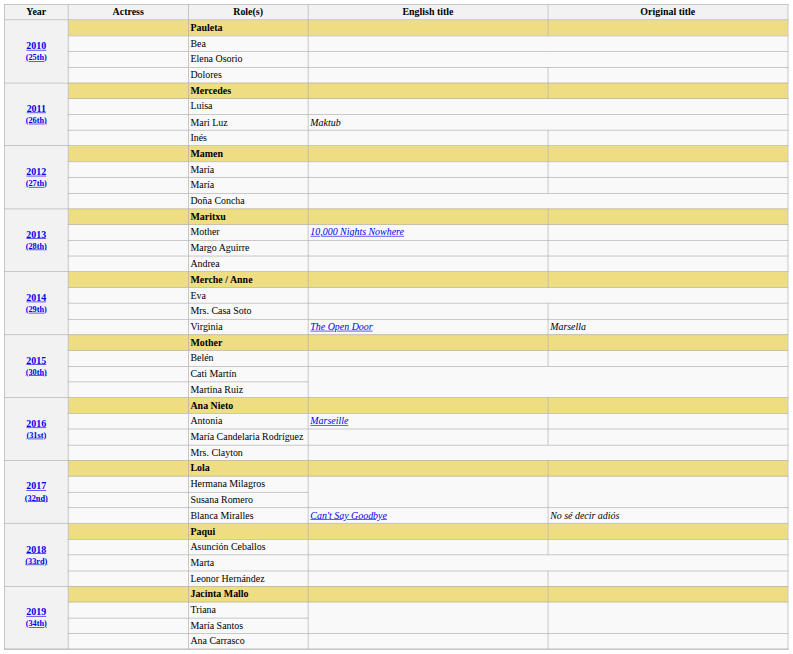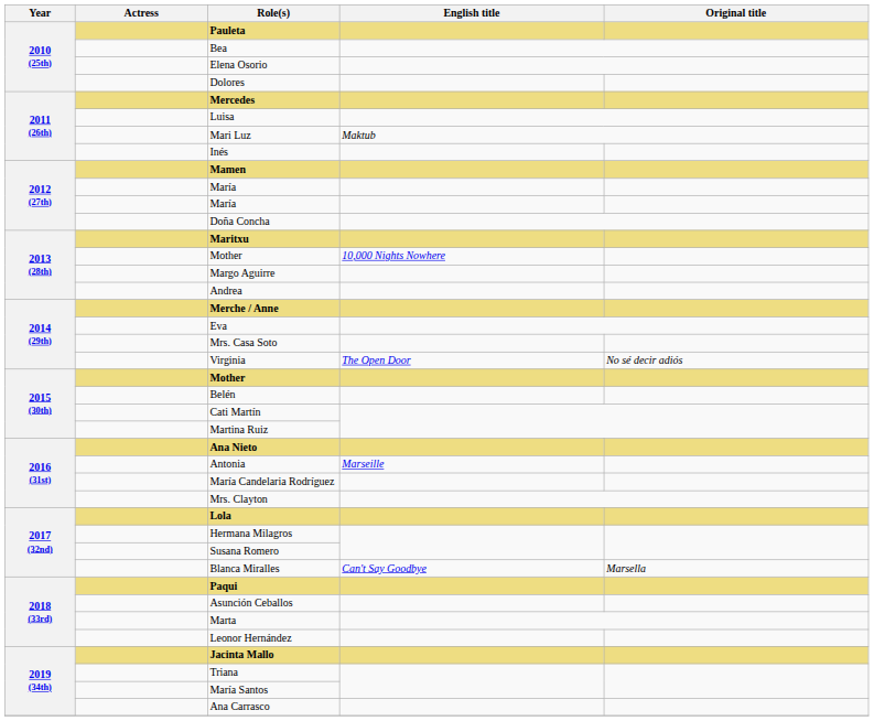 <table class="wikitable sortable" style="text-align:left;">
 <tr>
 <th scope="col" style="width:8%;">Year</th>
 <th scope="col" style="width:15%;">Actress</th>
 <th scope="col" style="width:15%;">Role(s)</th>
 <th scope="col" style="width:30%;">English title</th>
 <th scope="col" style="width:30%;">Original title</th>
 </tr>
 <tr>
 <th scope="row" rowspan=4 style="text-align:center"><a href='#'>2010</a> <br><small><a href='#'>(25th)</a></small></th>
 <td style="background:#eedd82;"><strong> </strong></td>
 <td style="background:#eedd82;"><strong>Pauleta</strong></td>
 <td style="background:#eedd82;"><strong><em></em></strong></td>
 <td style="background:#eedd82;"><strong><em></em></strong></td>
 </tr>
 <tr>
 <td></td>
 <td>Bea</td>
 <td colspan="2"><em></em></td>
 </tr>
 <tr>
 <td></td>
 <td>Elena Osorio</td>
 <td colspan="2"><em></em></td>
 </tr>
 <tr>
 <td></td>
 <td>Dolores</td>
 <td><em></em></td>
 <td><em></em></td>
 </tr>
 <tr>
 <th scope="row" rowspan=4 style="text-align:center"><a href='#'>2011</a> <br><small><a href='#'>(26th)</a></small></th>
 <td style="background:#eedd82;"><strong> </strong></td>
 <td style="background:#eedd82;"><strong>Mercedes</strong></td>
 <td style="background:#eedd82;"><strong><em></em></strong></td>
 <td style="background:#eedd82;"><strong><em></em></strong></td>
 </tr>
 <tr>
 <td></td>
 <td>Luisa</td>
 <td colspan="2"><em></em></td>
 </tr>
 <tr>
 <td></td>
 <td>Mari Luz</td>
 <td colspan="2"><em>Maktub</em></td>
 </tr>
 <tr>
 <td></td>
 <td>Inés</td>
 <td><em></em></td>
 <td><em></em></td>
 </tr>
 <tr>
 <th scope="row" rowspan=4 style="text-align:center"><a href='#'>2012</a> <br><small><a href='#'>(27th)</a></small></th>
 <td style="background:#eedd82;"><strong> </strong></td>
 <td style="background:#eedd82;"><strong>Mamen</strong></td>
 <td style="background:#eedd82;"><strong><em></em></strong></td>
 <td style="background:#eedd82;"><strong><em></em></strong></td>
 </tr>
 <tr>
 <td></td>
 <td>María</td>
 <td><em></em></td>
 <td><em></em></td>
 </tr>
 <tr>
 <td></td>
 <td>María</td>
 <td><em></em></td>
 <td><em></em></td>
 </tr>
 <tr>
 <td></td>
 <td>Doña Concha</td>
 <td colspan="2"><em></em></td>
 </tr>
 <tr>
 <th scope="row" rowspan=4 style="text-align:center"><a href='#'>2013</a> <br><small><a href='#'>(28th)</a></small></th>
 <td style="background:#eedd82;"><strong> </strong></td>
 <td style="background:#eedd82;"><strong>Maritxu</strong></td>
 <td style="background:#eedd82;"><strong><em></em></strong></td>
 <td style="background:#eedd82;"><strong><em></em></strong></td>
 </tr>
 <tr>
 <td></td>
 <td>Mother</td>
 <td><em><a href='#'>10,000 Nights Nowhere</a></em></td>
 <td><em></em></td>
 </tr>
 <tr>
 <td></td>
 <td>Margo Aguirre</td>
 <td><em></em></td>
 <td><em></em></td>
 </tr>
 <tr>
 <td></td>
 <td>Andrea</td>
 <td><em></em></td>
 <td><em></em></td>
 </tr>
 <tr>
 <th scope="row" rowspan=4 style="text-align:center"><a href='#'>2014</a> <br><small><a href='#'>(29th)</a></small></th>
 <td style="background:#eedd82;"><strong> </strong></td>
 <td style="background:#eedd82;"><strong>Merche / Anne</strong></td>
 <td style="background:#eedd82;"><strong><em></em></strong></td>
 <td style="background:#eedd82;"><strong><em></em></strong></td>
 </tr>
 <tr>
 <td></td>
 <td>Eva</td>
 <td colspan="2"><em></em></td>
 </tr>
 <tr>
 <td></td>
 <td>Mrs. Casa Soto</td>
 <td><em></em></td>
 <td><em></em></td>
 </tr>
 <tr>
 <td></td>
 <td>Virginia</td>
 <td><em><a href='#'>The Open Door</a></em></td>
-<td><em>Marsella</em></td>
+<td><em>No sé decir adiós</em></td>
 </tr>
 <tr>
 <th scope="row" rowspan=4 style="text-align:center"><a href='#'>2015</a> <br><small><a href='#'>(30th)</a></small></th>
 <td style="background:#eedd82;"><strong> </strong></td>
 <td style="background:#eedd82;"><strong>Mother</strong></td>
 <td style="background:#eedd82;"><strong><em></em></strong></td>
 <td style="background:#eedd82;"><strong><em></em></strong></td>
 </tr>
 <tr>
 <td></td>
 <td>Belén</td>
 <td><em></em></td>
 <td><em></em></td>
 </tr>
 <tr>
 <td></td>
 <td>Cati Martín</td>
 <td rowspan="2" colspan="2"><em></em></td>
 </tr>
 <tr>
 <td></td>
 <td>Martina Ruiz</td>
 </tr>
 <tr>
 <th scope="row" rowspan=4 style="text-align:center"><a href='#'>2016</a> <br><small><a href='#'>(31st)</a></small></th>
 <td style="background:#eedd82;"><strong> </strong></td>
 <td style="background:#eedd82;"><strong>Ana Nieto</strong></td>
 <td style="background:#eedd82;"><strong><em></em></strong></td>
 <td style="background:#eedd82;"><strong><em></em></strong></td>
 </tr>
 <tr>
 <td></td>
 <td>Antonia</td>
 <td><em><a href='#'>Marseille</a></em></td>
 <td><em></em></td>
 </tr>
 <tr>
 <td></td>
 <td>María Candelaria Rodríguez</td>
 <td><em></em></td>
 <td><em></em></td>
 </tr>
 <tr>
 <td></td>
 <td>Mrs. Clayton</td>
 <td colspan="2"><em></em></td>
 </tr>
 <tr>
 <th scope="row" rowspan=4 style="text-align:center"><a href='#'>2017</a> <br><small><a href='#'>(32nd)</a></small><br></th>
 <td style="background:#eedd82;"><strong> </strong></td>
 <td style="background:#eedd82;"><strong>Lola</strong></td>
 <td style="background:#eedd82;"><strong><em></em></strong></td>
 <td style="background:#eedd82;"><strong><em></em></strong></td>
 </tr>
 <tr>
 <td></td>
 <td>Hermana Milagros</td>
 <td rowspan="2"><em></em></td>
 <td rowspan="2"><em></em></td>
 </tr>
 <tr>
 <td></td>
 <td>Susana Romero</td>
 </tr>
 <tr>
 <td></td>
 <td>Blanca Miralles</td>
 <td><em><a href='#'>Can't Say Goodbye</a></em></td>
-<td><em>No sé decir adiós</em></td>
+<td><em>Marsella</em></td>
 </tr>
 <tr>
 <th scope="row" rowspan=4 style="text-align:center"><a href='#'>2018</a> <br><small><a href='#'>(33rd)</a></small><br></th>
 <td style="background:#eedd82;"><strong> </strong></td>
 <td style="background:#eedd82;"><strong>Paqui</strong></td>
 <td style="background:#eedd82;"><strong><em></em></strong></td>
 <td style="background:#eedd82;"><strong><em></em></strong></td>
 </tr>
 <tr>
 <td></td>
 <td>Asunción Ceballos</td>
 <td><em></em></td>
 <td><em></em></td>
 </tr>
 <tr>
 <td></td>
 <td>Marta</td>
 <td colspan="2"><em></em></td>
 </tr>
 <tr>
 <td></td>
 <td>Leonor Hernández</td>
 <td><em></em></td>
 <td><em></em></td>
 </tr>
 <tr>
 <th scope="row" rowspan=4 style="text-align:center"><a href='#'>2019</a> <br><small><a href='#'>(34th)</a></small><br></th>
 <td style="background:#eedd82;"><strong> </strong></td>
 <td style="background:#eedd82;"><strong>Jacinta Mallo</strong></td>
 <td style="background:#eedd82;"><strong><em></em></strong></td>
 <td style="background:#eedd82;"><strong><em></em></strong></td>
 </tr>
 <tr>
 <td></td>
 <td>Triana</td>
 <td rowspan="2"><em></em></td>
 <td rowspan="2"><em></em></td>
 </tr>
 <tr>
 <td></td>
 <td>María Santos</td>
 </tr>
 <tr>
 <td></td>
 <td>Ana Carrasco</td>
 <td><em></em></td>
 <td><em></em></td>
 </tr>
 <tr>
 </tr>
 </table>
